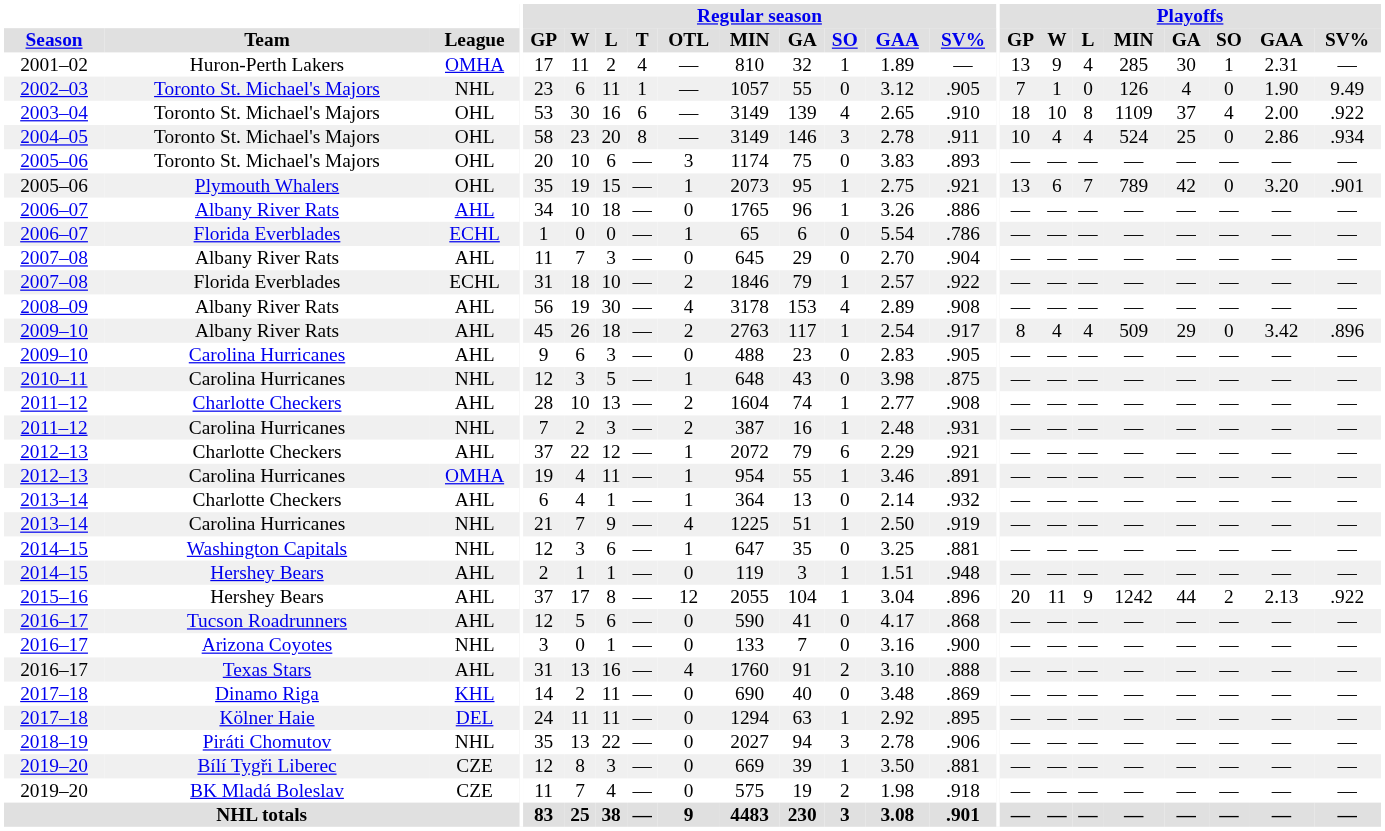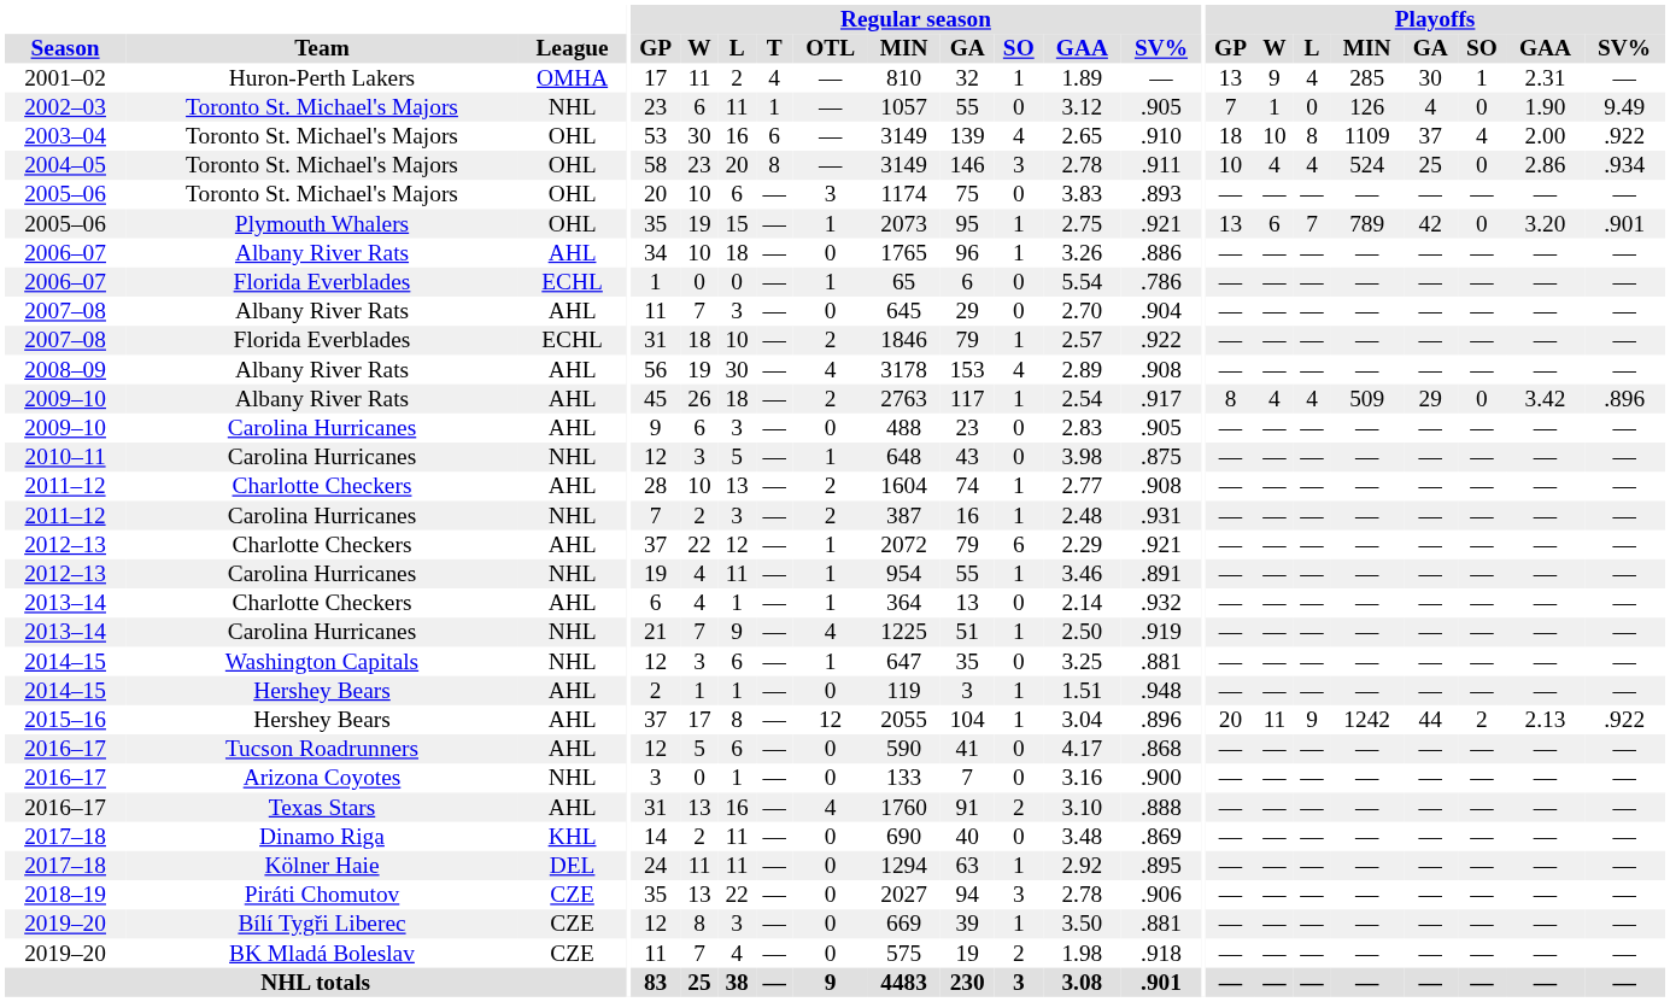 <table border="0" cellpadding="1" cellspacing="0" style="width:90%; text-align:center;">
 <tr bgcolor="#e0e0e0">
 <th colspan="3" bgcolor="#ffffff"></th>
 <th rowspan="99" bgcolor="#ffffff"></th>
 <th colspan="10" bgcolor="#e0e0e0"><a href='#'>Regular season</a></th>
 <th rowspan="99" bgcolor="#ffffff"></th>
 <th colspan="8" bgcolor="#e0e0e0"><a href='#'>Playoffs</a></th>
 </tr>
 <tr bgcolor="#e0e0e0">
 <th><a href='#'>Season</a></th>
 <th>Team</th>
 <th>League</th>
 <th>GP</th>
 <th>W</th>
 <th>L</th>
 <th>T</th>
 <th>OTL</th>
 <th>MIN</th>
 <th>GA</th>
 <th><a href='#'>SO</a></th>
 <th><a href='#'>GAA</a></th>
 <th><a href='#'>SV%</a></th>
 <th>GP</th>
 <th>W</th>
 <th>L</th>
 <th>MIN</th>
 <th>GA</th>
 <th>SO</th>
 <th>GAA</th>
 <th>SV%</th>
 </tr>
 <tr>
 <td>2001–02</td>
 <td>Huron-Perth Lakers</td>
 <td><a href='#'>OMHA</a></td>
 <td>17</td>
 <td>11</td>
 <td>2</td>
 <td>4</td>
 <td>—</td>
 <td>810</td>
 <td>32</td>
 <td>1</td>
 <td>1.89</td>
 <td>—</td>
 <td>13</td>
 <td>9</td>
 <td>4</td>
 <td>285</td>
 <td>30</td>
 <td>1</td>
 <td>2.31</td>
 <td>—</td>
 </tr>
 <tr bgcolor="#f0f0f0">
 <td><a href='#'>2002–03</a></td>
 <td><a href='#'>Toronto St. Michael's Majors</a></td>
 <td>NHL</td>
 <td>23</td>
 <td>6</td>
 <td>11</td>
 <td>1</td>
 <td>—</td>
 <td>1057</td>
 <td>55</td>
 <td>0</td>
 <td>3.12</td>
 <td>.905</td>
 <td>7</td>
 <td>1</td>
 <td>0</td>
 <td>126</td>
 <td>4</td>
 <td>0</td>
 <td>1.90</td>
 <td>9.49</td>
 </tr>
 <tr>
 <td><a href='#'>2003–04</a></td>
 <td>Toronto St. Michael's Majors</td>
 <td>OHL</td>
 <td>53</td>
 <td>30</td>
 <td>16</td>
 <td>6</td>
 <td>—</td>
 <td>3149</td>
 <td>139</td>
 <td>4</td>
 <td>2.65</td>
 <td>.910</td>
 <td>18</td>
 <td>10</td>
 <td>8</td>
 <td>1109</td>
 <td>37</td>
 <td>4</td>
 <td>2.00</td>
 <td>.922</td>
 </tr>
 <tr bgcolor="#f0f0f0">
 <td><a href='#'>2004–05</a></td>
 <td>Toronto St. Michael's Majors</td>
 <td>OHL</td>
 <td>58</td>
 <td>23</td>
 <td>20</td>
 <td>8</td>
 <td>—</td>
 <td>3149</td>
 <td>146</td>
 <td>3</td>
 <td>2.78</td>
 <td>.911</td>
 <td>10</td>
 <td>4</td>
 <td>4</td>
 <td>524</td>
 <td>25</td>
 <td>0</td>
 <td>2.86</td>
 <td>.934</td>
 </tr>
 <tr>
 <td><a href='#'>2005–06</a></td>
 <td>Toronto St. Michael's Majors</td>
 <td>OHL</td>
 <td>20</td>
 <td>10</td>
 <td>6</td>
 <td>—</td>
 <td>3</td>
 <td>1174</td>
 <td>75</td>
 <td>0</td>
 <td>3.83</td>
 <td>.893</td>
 <td>—</td>
 <td>—</td>
 <td>—</td>
 <td>—</td>
 <td>—</td>
 <td>—</td>
 <td>—</td>
 <td>—</td>
 </tr>
 <tr bgcolor="#f0f0f0">
 <td>2005–06</td>
 <td><a href='#'>Plymouth Whalers</a></td>
 <td>OHL</td>
 <td>35</td>
 <td>19</td>
 <td>15</td>
 <td>—</td>
 <td>1</td>
 <td>2073</td>
 <td>95</td>
 <td>1</td>
 <td>2.75</td>
 <td>.921</td>
 <td>13</td>
 <td>6</td>
 <td>7</td>
 <td>789</td>
 <td>42</td>
 <td>0</td>
 <td>3.20</td>
 <td>.901</td>
 </tr>
 <tr>
 <td><a href='#'>2006–07</a></td>
 <td><a href='#'>Albany River Rats</a></td>
 <td><a href='#'>AHL</a></td>
 <td>34</td>
 <td>10</td>
 <td>18</td>
 <td>—</td>
 <td>0</td>
 <td>1765</td>
 <td>96</td>
 <td>1</td>
 <td>3.26</td>
 <td>.886</td>
 <td>—</td>
 <td>—</td>
 <td>—</td>
 <td>—</td>
 <td>—</td>
 <td>—</td>
 <td>—</td>
 <td>—</td>
 </tr>
 <tr bgcolor="#f0f0f0">
 <td><a href='#'>2006–07</a></td>
 <td><a href='#'>Florida Everblades</a></td>
 <td><a href='#'>ECHL</a></td>
 <td>1</td>
 <td>0</td>
 <td>0</td>
 <td>—</td>
 <td>1</td>
 <td>65</td>
 <td>6</td>
 <td>0</td>
 <td>5.54</td>
 <td>.786</td>
 <td>—</td>
 <td>—</td>
 <td>—</td>
 <td>—</td>
 <td>—</td>
 <td>—</td>
 <td>—</td>
 <td>—</td>
 </tr>
 <tr>
 <td><a href='#'>2007–08</a></td>
 <td>Albany River Rats</td>
 <td>AHL</td>
 <td>11</td>
 <td>7</td>
 <td>3</td>
 <td>—</td>
 <td>0</td>
 <td>645</td>
 <td>29</td>
 <td>0</td>
 <td>2.70</td>
 <td>.904</td>
 <td>—</td>
 <td>—</td>
 <td>—</td>
 <td>—</td>
 <td>—</td>
 <td>—</td>
 <td>—</td>
 <td>—</td>
 </tr>
 <tr bgcolor="#f0f0f0">
 <td><a href='#'>2007–08</a></td>
 <td>Florida Everblades</td>
 <td>ECHL</td>
 <td>31</td>
 <td>18</td>
 <td>10</td>
 <td>—</td>
 <td>2</td>
 <td>1846</td>
 <td>79</td>
 <td>1</td>
 <td>2.57</td>
 <td>.922</td>
 <td>—</td>
 <td>—</td>
 <td>—</td>
 <td>—</td>
 <td>—</td>
 <td>—</td>
 <td>—</td>
 <td>—</td>
 </tr>
 <tr>
 <td><a href='#'>2008–09</a></td>
 <td>Albany River Rats</td>
 <td>AHL</td>
 <td>56</td>
 <td>19</td>
 <td>30</td>
 <td>—</td>
 <td>4</td>
 <td>3178</td>
 <td>153</td>
 <td>4</td>
 <td>2.89</td>
 <td>.908</td>
 <td>—</td>
 <td>—</td>
 <td>—</td>
 <td>—</td>
 <td>—</td>
 <td>—</td>
 <td>—</td>
 <td>—</td>
 </tr>
 <tr bgcolor="#f0f0f0">
 <td><a href='#'>2009–10</a></td>
 <td>Albany River Rats</td>
 <td>AHL</td>
 <td>45</td>
 <td>26</td>
 <td>18</td>
 <td>—</td>
 <td>2</td>
 <td>2763</td>
 <td>117</td>
 <td>1</td>
 <td>2.54</td>
 <td>.917</td>
 <td>8</td>
 <td>4</td>
 <td>4</td>
 <td>509</td>
 <td>29</td>
 <td>0</td>
 <td>3.42</td>
 <td>.896</td>
 </tr>
 <tr>
 <td><a href='#'>2009–10</a></td>
 <td><a href='#'>Carolina Hurricanes</a></td>
 <td>AHL</td>
 <td>9</td>
 <td>6</td>
 <td>3</td>
 <td>—</td>
 <td>0</td>
 <td>488</td>
 <td>23</td>
 <td>0</td>
 <td>2.83</td>
 <td>.905</td>
 <td>—</td>
 <td>—</td>
 <td>—</td>
 <td>—</td>
 <td>—</td>
 <td>—</td>
 <td>—</td>
 <td>—</td>
 </tr>
 <tr bgcolor="#f0f0f0">
 <td><a href='#'>2010–11</a></td>
 <td>Carolina Hurricanes</td>
 <td>NHL</td>
 <td>12</td>
 <td>3</td>
 <td>5</td>
 <td>—</td>
 <td>1</td>
 <td>648</td>
 <td>43</td>
 <td>0</td>
 <td>3.98</td>
 <td>.875</td>
 <td>—</td>
 <td>—</td>
 <td>—</td>
 <td>—</td>
 <td>—</td>
 <td>—</td>
 <td>—</td>
 <td>—</td>
 </tr>
 <tr>
 <td><a href='#'>2011–12</a></td>
 <td><a href='#'>Charlotte Checkers</a></td>
 <td>AHL</td>
 <td>28</td>
 <td>10</td>
 <td>13</td>
 <td>—</td>
 <td>2</td>
 <td>1604</td>
 <td>74</td>
 <td>1</td>
 <td>2.77</td>
 <td>.908</td>
 <td>—</td>
 <td>—</td>
 <td>—</td>
 <td>—</td>
 <td>—</td>
 <td>—</td>
 <td>—</td>
 <td>—</td>
 </tr>
 <tr bgcolor="#f0f0f0">
 <td><a href='#'>2011–12</a></td>
 <td>Carolina Hurricanes</td>
 <td>NHL</td>
 <td>7</td>
 <td>2</td>
 <td>3</td>
 <td>—</td>
 <td>2</td>
 <td>387</td>
 <td>16</td>
 <td>1</td>
 <td>2.48</td>
 <td>.931</td>
 <td>—</td>
 <td>—</td>
 <td>—</td>
 <td>—</td>
 <td>—</td>
 <td>—</td>
 <td>—</td>
 <td>—</td>
 </tr>
 <tr>
 <td><a href='#'>2012–13</a></td>
 <td>Charlotte Checkers</td>
 <td>AHL</td>
 <td>37</td>
 <td>22</td>
 <td>12</td>
 <td>—</td>
 <td>1</td>
 <td>2072</td>
 <td>79</td>
 <td>6</td>
 <td>2.29</td>
 <td>.921</td>
 <td>—</td>
 <td>—</td>
 <td>—</td>
 <td>—</td>
 <td>—</td>
 <td>—</td>
 <td>—</td>
 <td>—</td>
 </tr>
 <tr bgcolor="#f0f0f0">
 <td><a href='#'>2012–13</a></td>
 <td>Carolina Hurricanes</td>
-<td><a href='#'>OMHA</a></td>
+<td>NHL</td>
 <td>19</td>
 <td>4</td>
 <td>11</td>
 <td>—</td>
 <td>1</td>
 <td>954</td>
 <td>55</td>
 <td>1</td>
 <td>3.46</td>
 <td>.891</td>
 <td>—</td>
 <td>—</td>
 <td>—</td>
 <td>—</td>
 <td>—</td>
 <td>—</td>
 <td>—</td>
 <td>—</td>
 </tr>
 <tr>
 <td><a href='#'>2013–14</a></td>
 <td>Charlotte Checkers</td>
 <td>AHL</td>
 <td>6</td>
 <td>4</td>
 <td>1</td>
 <td>—</td>
 <td>1</td>
 <td>364</td>
 <td>13</td>
 <td>0</td>
 <td>2.14</td>
 <td>.932</td>
 <td>—</td>
 <td>—</td>
 <td>—</td>
 <td>—</td>
 <td>—</td>
 <td>—</td>
 <td>—</td>
 <td>—</td>
 </tr>
 <tr bgcolor="#f0f0f0">
 <td><a href='#'>2013–14</a></td>
 <td>Carolina Hurricanes</td>
 <td>NHL</td>
 <td>21</td>
 <td>7</td>
 <td>9</td>
 <td>—</td>
 <td>4</td>
 <td>1225</td>
 <td>51</td>
 <td>1</td>
 <td>2.50</td>
 <td>.919</td>
 <td>—</td>
 <td>—</td>
 <td>—</td>
 <td>—</td>
 <td>—</td>
 <td>—</td>
 <td>—</td>
 <td>—</td>
 </tr>
 <tr>
 <td><a href='#'>2014–15</a></td>
 <td><a href='#'>Washington Capitals</a></td>
 <td>NHL</td>
 <td>12</td>
 <td>3</td>
 <td>6</td>
 <td>—</td>
 <td>1</td>
 <td>647</td>
 <td>35</td>
 <td>0</td>
 <td>3.25</td>
 <td>.881</td>
 <td>—</td>
 <td>—</td>
 <td>—</td>
 <td>—</td>
 <td>—</td>
 <td>—</td>
 <td>—</td>
 <td>—</td>
 </tr>
 <tr bgcolor="#f0f0f0">
 <td><a href='#'>2014–15</a></td>
 <td><a href='#'>Hershey Bears</a></td>
 <td>AHL</td>
 <td>2</td>
 <td>1</td>
 <td>1</td>
 <td>—</td>
 <td>0</td>
 <td>119</td>
 <td>3</td>
 <td>1</td>
 <td>1.51</td>
 <td>.948</td>
 <td>—</td>
 <td>—</td>
 <td>—</td>
 <td>—</td>
 <td>—</td>
 <td>—</td>
 <td>—</td>
 <td>—</td>
 </tr>
 <tr>
 <td><a href='#'>2015–16</a></td>
 <td>Hershey Bears</td>
 <td>AHL</td>
 <td>37</td>
 <td>17</td>
 <td>8</td>
 <td>—</td>
 <td>12</td>
 <td>2055</td>
 <td>104</td>
 <td>1</td>
 <td>3.04</td>
 <td>.896</td>
 <td>20</td>
 <td>11</td>
 <td>9</td>
 <td>1242</td>
 <td>44</td>
 <td>2</td>
 <td>2.13</td>
 <td>.922</td>
 </tr>
 <tr bgcolor="#f0f0f0">
 <td><a href='#'>2016–17</a></td>
 <td><a href='#'>Tucson Roadrunners</a></td>
 <td>AHL</td>
 <td>12</td>
 <td>5</td>
 <td>6</td>
 <td>—</td>
 <td>0</td>
 <td>590</td>
 <td>41</td>
 <td>0</td>
 <td>4.17</td>
 <td>.868</td>
 <td>—</td>
 <td>—</td>
 <td>—</td>
 <td>—</td>
 <td>—</td>
 <td>—</td>
 <td>—</td>
 <td>—</td>
 </tr>
 <tr>
 <td><a href='#'>2016–17</a></td>
 <td><a href='#'>Arizona Coyotes</a></td>
 <td>NHL</td>
 <td>3</td>
 <td>0</td>
 <td>1</td>
 <td>—</td>
 <td>0</td>
 <td>133</td>
 <td>7</td>
 <td>0</td>
 <td>3.16</td>
 <td>.900</td>
 <td>—</td>
 <td>—</td>
 <td>—</td>
 <td>—</td>
 <td>—</td>
 <td>—</td>
 <td>—</td>
 <td>—</td>
 </tr>
 <tr bgcolor="#f0f0f0">
 <td>2016–17</td>
 <td><a href='#'>Texas Stars</a></td>
 <td>AHL</td>
 <td>31</td>
 <td>13</td>
 <td>16</td>
 <td>—</td>
 <td>4</td>
 <td>1760</td>
 <td>91</td>
 <td>2</td>
 <td>3.10</td>
 <td>.888</td>
 <td>—</td>
 <td>—</td>
 <td>—</td>
 <td>—</td>
 <td>—</td>
 <td>—</td>
 <td>—</td>
 <td>—</td>
 </tr>
 <tr>
 <td><a href='#'>2017–18</a></td>
 <td><a href='#'>Dinamo Riga</a></td>
 <td><a href='#'>KHL</a></td>
 <td>14</td>
 <td>2</td>
 <td>11</td>
 <td>—</td>
 <td>0</td>
 <td>690</td>
 <td>40</td>
 <td>0</td>
 <td>3.48</td>
 <td>.869</td>
 <td>—</td>
 <td>—</td>
 <td>—</td>
 <td>—</td>
 <td>—</td>
 <td>—</td>
 <td>—</td>
 <td>—</td>
 </tr>
 <tr bgcolor="#f0f0f0">
 <td><a href='#'>2017–18</a></td>
 <td><a href='#'>Kölner Haie</a></td>
 <td><a href='#'>DEL</a></td>
 <td>24</td>
 <td>11</td>
 <td>11</td>
 <td>—</td>
 <td>0</td>
 <td>1294</td>
 <td>63</td>
 <td>1</td>
 <td>2.92</td>
 <td>.895</td>
 <td>—</td>
 <td>—</td>
 <td>—</td>
 <td>—</td>
 <td>—</td>
 <td>—</td>
 <td>—</td>
 <td>—</td>
 </tr>
 <tr>
 <td><a href='#'>2018–19</a></td>
 <td><a href='#'>Piráti Chomutov</a></td>
-<td>NHL</td>
+<td><a href='#'>CZE</a></td>
 <td>35</td>
 <td>13</td>
 <td>22</td>
 <td>—</td>
 <td>0</td>
 <td>2027</td>
 <td>94</td>
 <td>3</td>
 <td>2.78</td>
 <td>.906</td>
 <td>—</td>
 <td>—</td>
 <td>—</td>
 <td>—</td>
 <td>—</td>
 <td>—</td>
 <td>—</td>
 <td>—</td>
 </tr>
 <tr bgcolor="#f0f0f0">
 <td><a href='#'>2019–20</a></td>
 <td><a href='#'>Bílí Tygři Liberec</a></td>
 <td>CZE</td>
 <td>12</td>
 <td>8</td>
 <td>3</td>
 <td>—</td>
 <td>0</td>
 <td>669</td>
 <td>39</td>
 <td>1</td>
 <td>3.50</td>
 <td>.881</td>
 <td>—</td>
 <td>—</td>
 <td>—</td>
 <td>—</td>
 <td>—</td>
 <td>—</td>
 <td>—</td>
 <td>—</td>
 </tr>
 <tr>
 <td>2019–20</td>
 <td><a href='#'>BK Mladá Boleslav</a></td>
 <td>CZE</td>
 <td>11</td>
 <td>7</td>
 <td>4</td>
 <td>—</td>
 <td>0</td>
 <td>575</td>
 <td>19</td>
 <td>2</td>
 <td>1.98</td>
 <td>.918</td>
 <td>—</td>
 <td>—</td>
 <td>—</td>
 <td>—</td>
 <td>—</td>
 <td>—</td>
 <td>—</td>
 <td>—</td>
 </tr>
 <tr bgcolor="#e0e0e0">
 <th colspan=3>NHL totals</th>
 <th>83</th>
 <th>25</th>
 <th>38</th>
 <th>—</th>
 <th>9</th>
 <th>4483</th>
 <th>230</th>
 <th>3</th>
 <th>3.08</th>
 <th>.901</th>
 <th>—</th>
 <th>—</th>
 <th>—</th>
 <th>—</th>
 <th>—</th>
 <th>—</th>
 <th>—</th>
 <th>—</th>
 </tr>
 </table>
